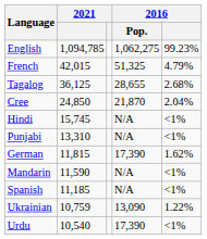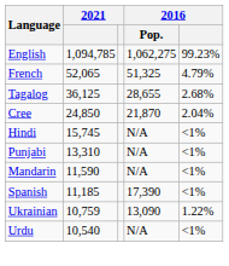 <table class="wikitable collapsible sortable">
 <tr>
 <th rowspan="2">Language</th>
 <th colspan="2"><a href='#'>2021</a></th>
 <th colspan="2"><a href='#'>2016</a></th>
 </tr>
 <tr>
 <th><a href='#'></a></th>
 <th></th>
 <th>Pop.</th>
 <th></th>
 </tr>
 <tr>
 <td><a href='#'>English</a></td>
 <td>1,094,785</td>
 <td></td>
 <td>1,062,275</td>
 <td>99.23%</td>
 </tr>
 <tr>
 <td><a href='#'>French</a></td>
-<td>42,015</td>
+<td>52,065</td>
 <td></td>
 <td>51,325</td>
 <td>4.79%</td>
 </tr>
 <tr>
 <td><a href='#'>Tagalog</a></td>
 <td>36,125</td>
 <td></td>
 <td>28,655</td>
 <td>2.68%</td>
 </tr>
 <tr>
 <td><a href='#'>Cree</a></td>
 <td>24,850</td>
 <td></td>
 <td>21,870</td>
 <td>2.04%</td>
 </tr>
 <tr>
 <td><a href='#'>Hindi</a></td>
 <td>15,745</td>
 <td></td>
 <td>N/A</td>
 <td><1%</td>
 </tr>
 <tr>
 <td><a href='#'>Punjabi</a></td>
 <td>13,310</td>
 <td></td>
 <td>N/A</td>
 <td><1%</td>
 </tr>
 <tr>
-<td><a href='#'>German</a></td>
-<td>11,815</td>
-<td></td>
-<td>17,390</td>
-<td>1.62%</td>
-</tr>
-<tr>
 <td><a href='#'>Mandarin</a></td>
 <td>11,590</td>
 <td></td>
 <td>N/A</td>
 <td><1%</td>
 </tr>
 <tr>
 <td><a href='#'>Spanish</a></td>
 <td>11,185</td>
 <td></td>
-<td>N/A</td>
+<td>17,390</td>
 <td><1%</td>
 </tr>
 <tr>
 <td><a href='#'>Ukrainian</a></td>
 <td>10,759</td>
 <td></td>
 <td>13,090</td>
 <td>1.22%</td>
 </tr>
 <tr>
 <td><a href='#'>Urdu</a></td>
 <td>10,540</td>
 <td></td>
-<td>17,390</td>
+<td>N/A</td>
 <td><1%</td>
 </tr>
 </table>
